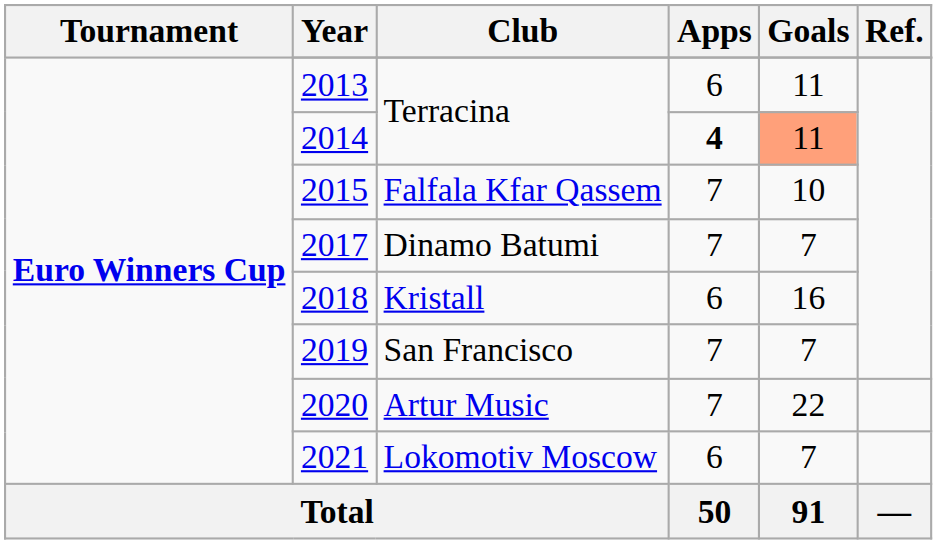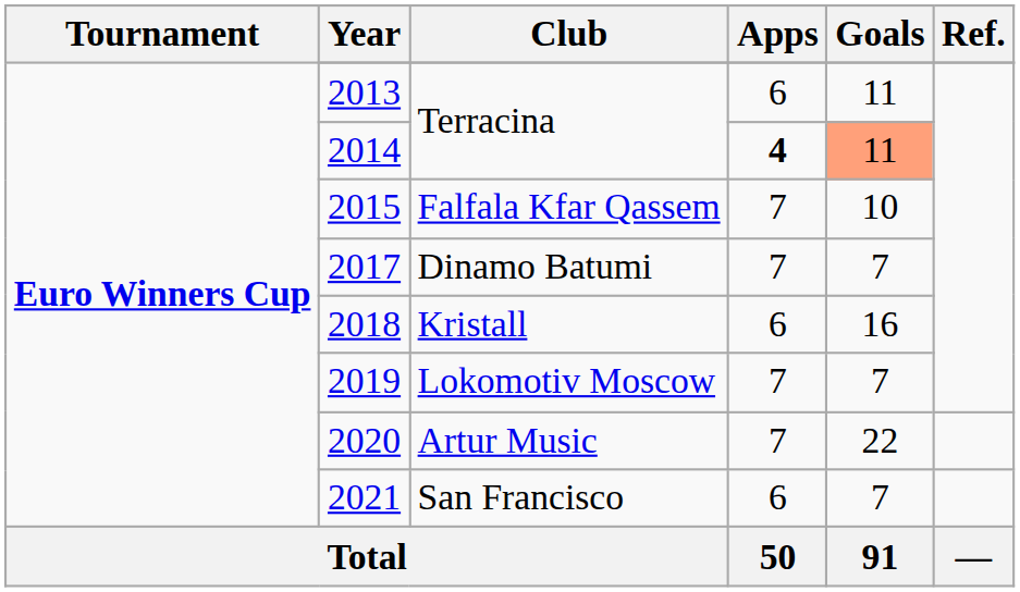 <table class="wikitable" style="text-align:center;">
 <tr>
 <th>Tournament</th>
 <th>Year</th>
 <th>Club</th>
 <th>Apps</th>
 <th>Goals</th>
 <th>Ref.</th>
 </tr>
 <tr>
 <td rowspan="9"><strong><a href='#'>Euro Winners Cup</a></strong></td>
 </tr>
 <tr>
 <td> <a href='#'>2013</a></td>
 <td align=left rowspan=2> Terracina</td>
 <td>6</td>
 <td>11</td>
 <td rowspan=6></td>
 </tr>
 <tr>
 <td> <a href='#'>2014</a></td>
 <td><strong>4</strong></td>
 <td style="background: lightsalmon;">11</td>
 </tr>
 <tr>
 <td> <a href='#'>2015</a></td>
 <td align=left> <a href='#'>Falfala Kfar Qassem</a></td>
 <td>7</td>
 <td>10</td>
 </tr>
 <tr>
 <td> <a href='#'>2017</a></td>
 <td align=left> Dinamo Batumi</td>
 <td>7</td>
 <td>7</td>
 </tr>
 <tr>
 <td> <a href='#'>2018</a></td>
 <td align=left> <a href='#'>Kristall</a></td>
 <td>6</td>
 <td>16</td>
 </tr>
 <tr>
 <td> <a href='#'>2019</a></td>
-<td align=left> San Francisco</td>
+<td align=left> <a href='#'>Lokomotiv Moscow</a></td>
 <td>7</td>
 <td>7</td>
 </tr>
 <tr>
 <td> <a href='#'>2020</a></td>
 <td align=left> <a href='#'>Artur Music</a></td>
 <td>7</td>
 <td>22</td>
 <td></td>
 </tr>
 <tr>
 <td> <a href='#'>2021</a></td>
-<td align=left> <a href='#'>Lokomotiv Moscow</a></td>
+<td align=left> San Francisco</td>
 <td>6</td>
 <td>7</td>
 <td></td>
 </tr>
 <tr>
 <th colspan=3>Total</th>
 <th>50</th>
 <th>91</th>
 <th>—</th>
 </tr>
 </table>
